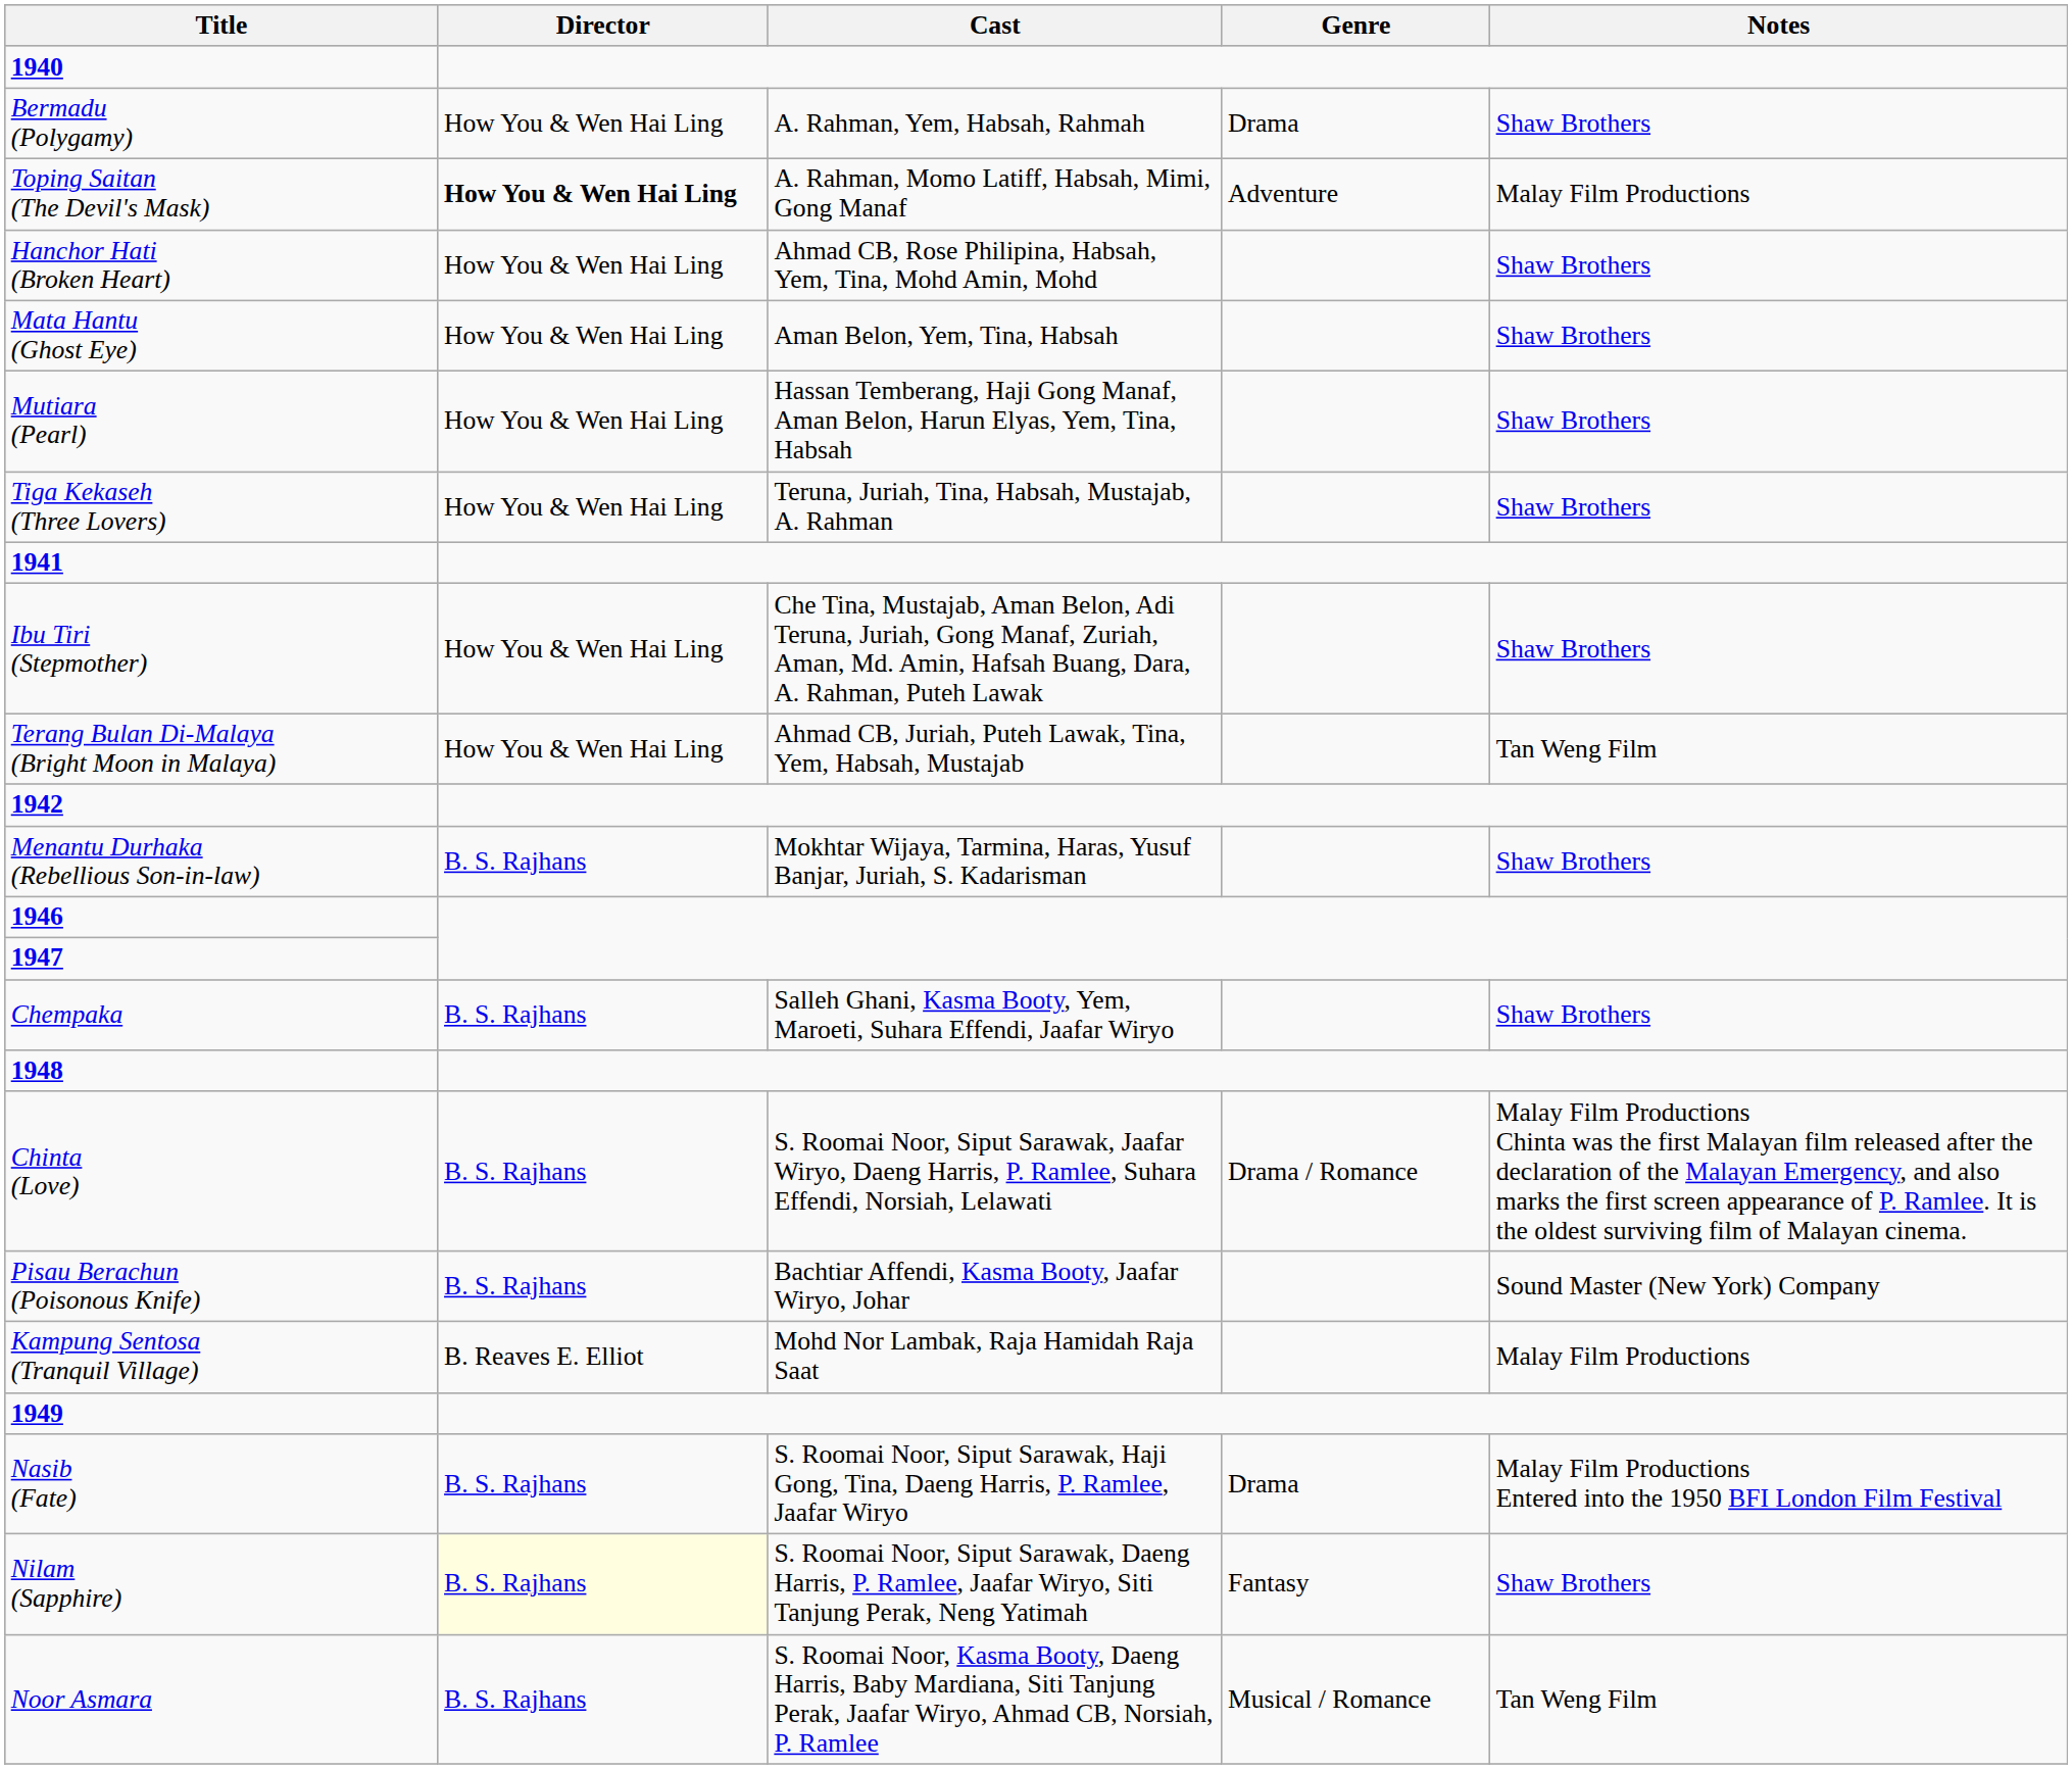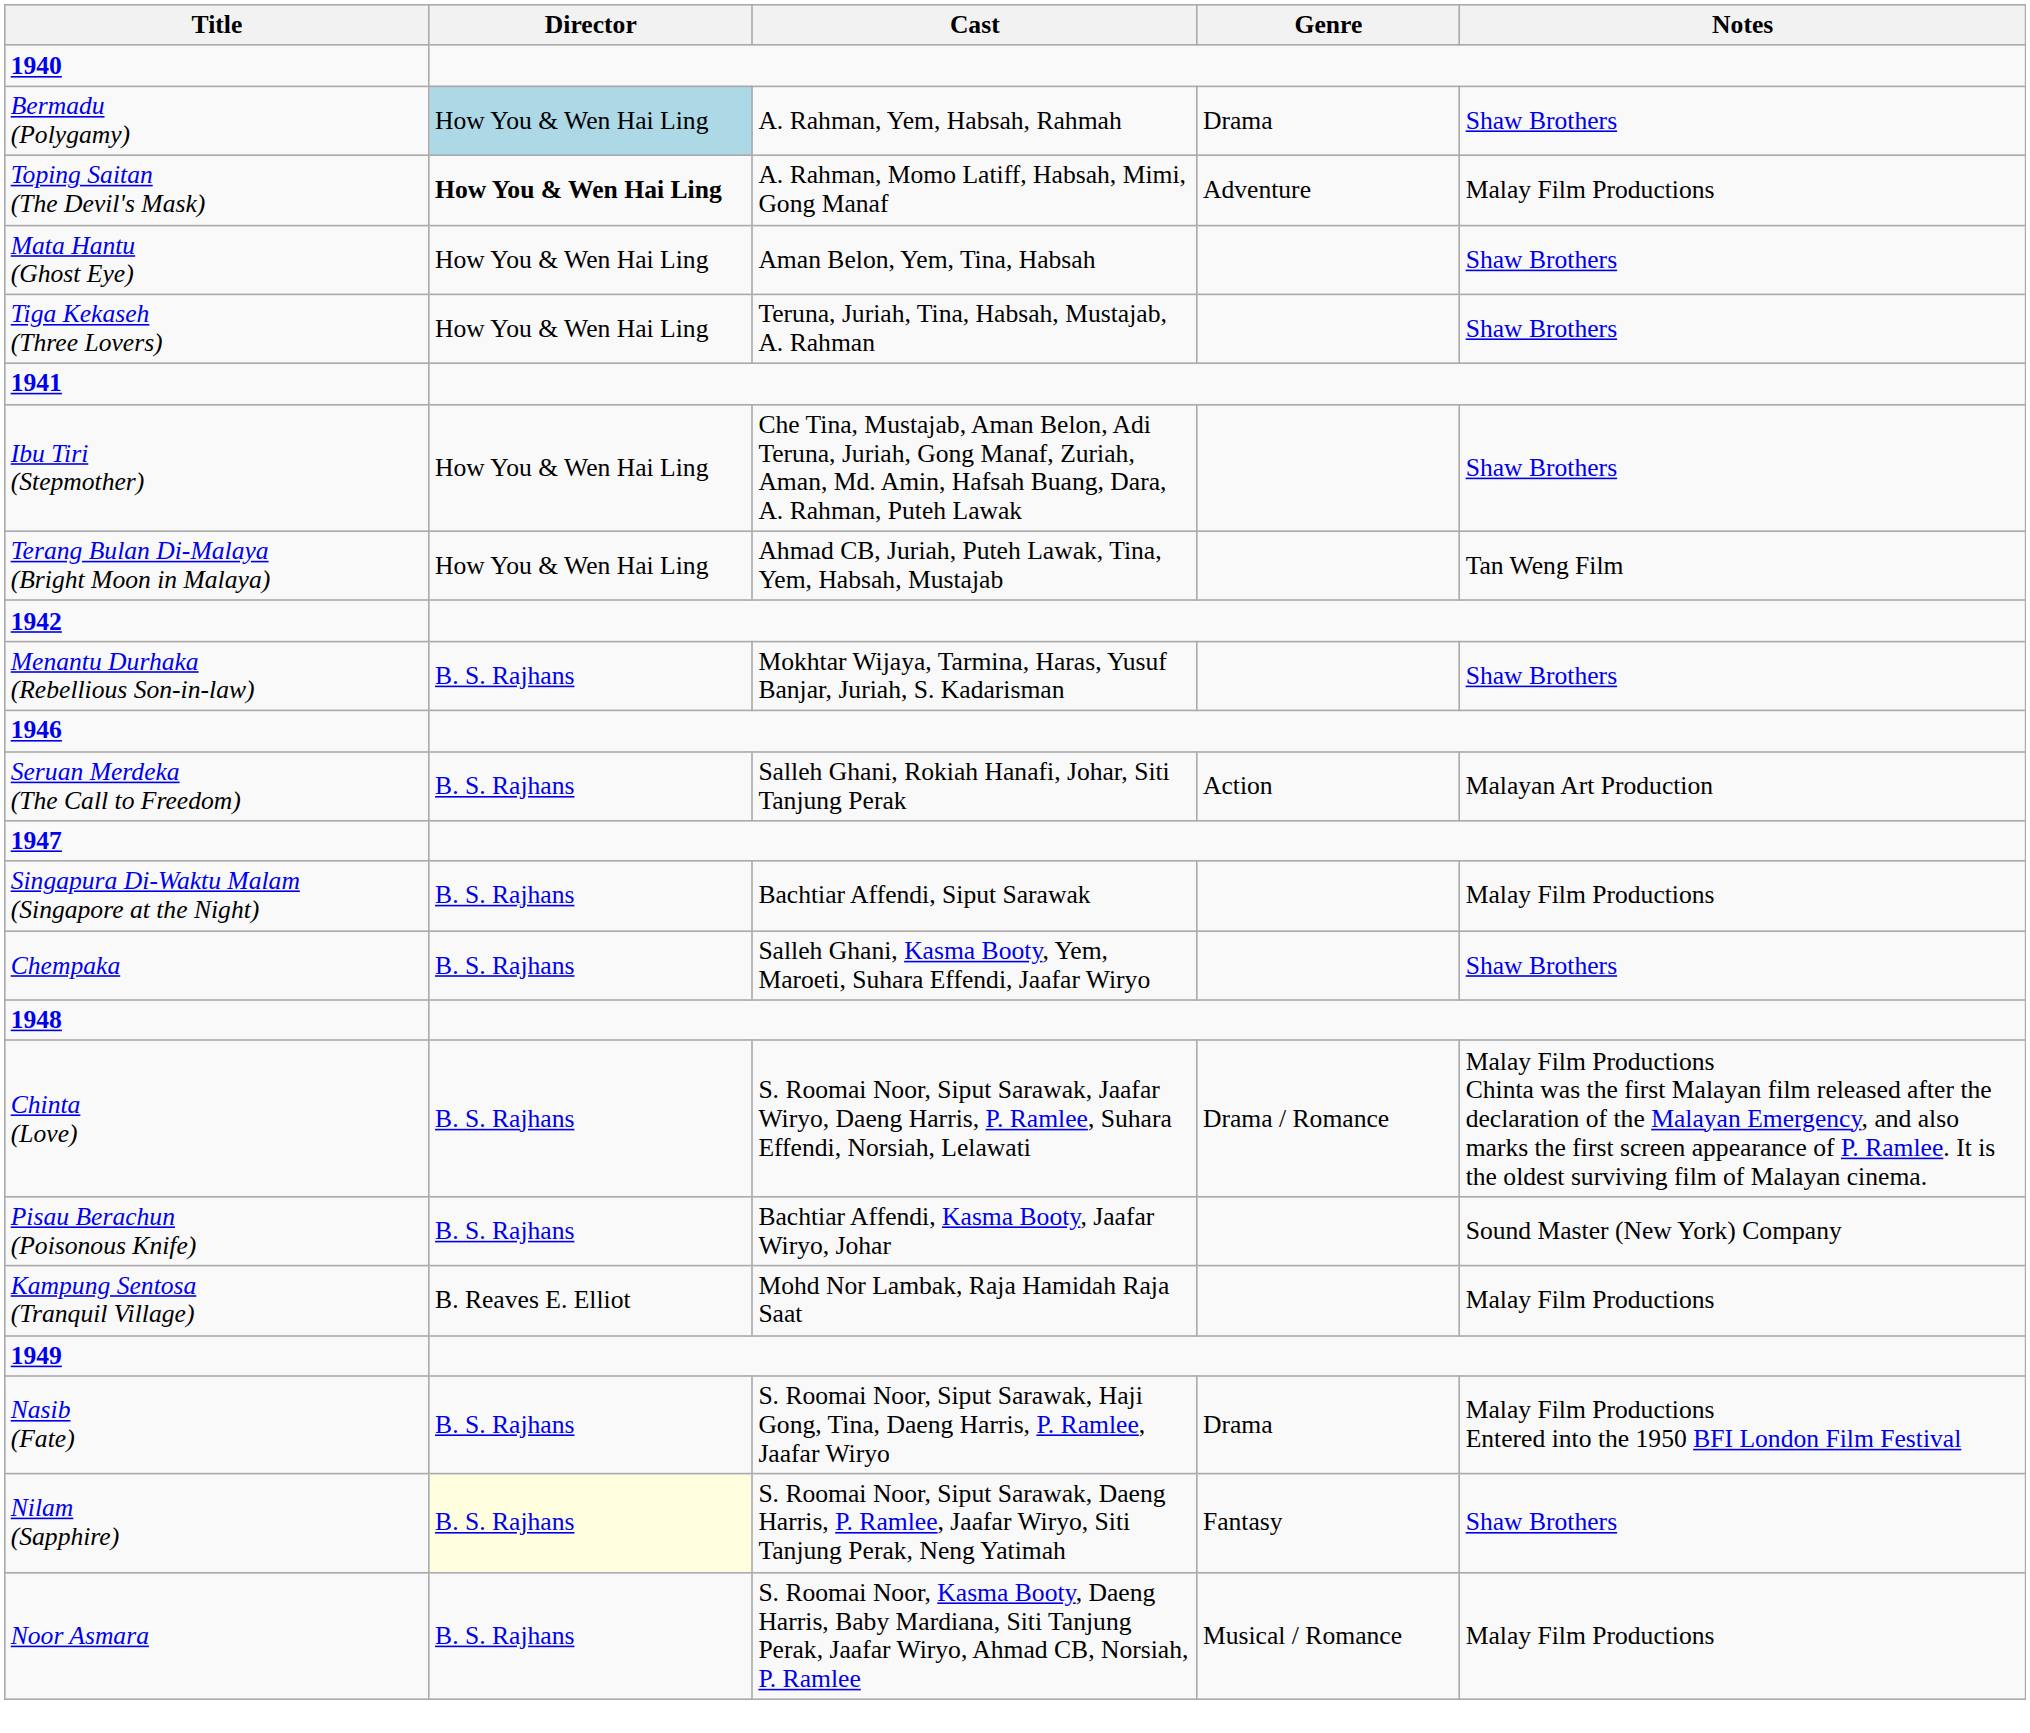 <table class="wikitable" width= "100%">
 <tr>
 <th width=21%>Title</th>
 <th width=16%>Director</th>
 <th width=22%>Cast</th>
 <th width=13%>Genre</th>
 <th width=28%>Notes</th>
 </tr>
 <tr>
 <td><strong><a href='#'>1940</a></strong></td>
 </tr>
 <tr>
 <td><em><a href='#'>Bermadu</a><br>(Polygamy)</em></td>
-<td>How You & Wen Hai Ling</td>
+<td style="background: lightblue;">How You & Wen Hai Ling</td>
 <td>A. Rahman, Yem, Habsah, Rahmah</td>
 <td>Drama</td>
 <td><a href='#'>Shaw Brothers</a></td>
 </tr>
 <tr>
 <td><em><a href='#'>Toping Saitan</a><br>(The Devil's Mask)</em></td>
 <td><strong>How You & Wen Hai Ling</strong></td>
 <td>A. Rahman, Momo Latiff, Habsah, Mimi, Gong Manaf</td>
 <td>Adventure</td>
 <td>Malay Film Productions</td>
 </tr>
 <tr>
-<td><em><a href='#'>Hanchor Hati</a><br>(Broken Heart)</em></td>
-<td>How You & Wen Hai Ling</td>
-<td>Ahmad CB, Rose Philipina, Habsah, Yem, Tina, Mohd Amin, Mohd</td>
-<td></td>
-<td><a href='#'>Shaw Brothers</a></td>
-</tr>
-<tr>
 <td><em><a href='#'>Mata Hantu</a><br>(Ghost Eye)</em></td>
 <td>How You & Wen Hai Ling</td>
 <td>Aman Belon, Yem, Tina, Habsah</td>
-<td></td>
-<td><a href='#'>Shaw Brothers</a></td>
-</tr>
-<tr>
-<td><em><a href='#'>Mutiara</a><br>(Pearl)</em></td>
-<td>How You & Wen Hai Ling</td>
-<td>Hassan Temberang, Haji Gong Manaf, Aman Belon, Harun Elyas, Yem, Tina, Habsah</td>
 <td></td>
 <td><a href='#'>Shaw Brothers</a></td>
 </tr>
 <tr>
 <td><em><a href='#'>Tiga Kekaseh</a><br>(Three Lovers)</em></td>
 <td>How You & Wen Hai Ling</td>
 <td>Teruna, Juriah, Tina, Habsah, Mustajab, A. Rahman</td>
 <td></td>
 <td><a href='#'>Shaw Brothers</a></td>
 </tr>
 <tr>
 <td><strong><a href='#'>1941</a></strong></td>
 </tr>
 <tr>
 <td><em><a href='#'>Ibu Tiri</a><br>(Stepmother)</em></td>
 <td>How You & Wen Hai Ling</td>
 <td>Che Tina, Mustajab, Aman Belon, Adi Teruna, Juriah, Gong Manaf, Zuriah, Aman, Md. Amin, Hafsah Buang, Dara, A. Rahman, Puteh Lawak</td>
 <td></td>
 <td><a href='#'>Shaw Brothers</a></td>
 </tr>
 <tr>
 <td><em><a href='#'>Terang Bulan Di-Malaya</a><br>(Bright Moon in Malaya)</em></td>
 <td>How You & Wen Hai Ling</td>
 <td>Ahmad CB, Juriah, Puteh Lawak, Tina, Yem, Habsah, Mustajab</td>
 <td></td>
 <td>Tan Weng Film</td>
 </tr>
 <tr>
 <td><strong><a href='#'>1942</a></strong></td>
 </tr>
 <tr>
 <td><em><a href='#'>Menantu Durhaka</a><br>(Rebellious Son-in-law)</em></td>
 <td><a href='#'>B. S. Rajhans</a></td>
 <td>Mokhtar Wijaya, Tarmina, Haras, Yusuf Banjar, Juriah, S. Kadarisman</td>
 <td></td>
 <td><a href='#'>Shaw Brothers</a></td>
 </tr>
 <tr>
 <td><strong><a href='#'>1946</a></strong></td>
 </tr>
 <tr>
+<td><em><a href='#'>Seruan Merdeka</a><br>(The Call to Freedom)</em></td>
+<td><a href='#'>B. S. Rajhans</a></td>
+<td>Salleh Ghani, Rokiah Hanafi, Johar, Siti Tanjung Perak</td>
+<td>Action</td>
+<td>Malayan Art Production</td>
+</tr>
+<tr>
 <td><strong><a href='#'>1947</a></strong></td>
+</tr>
+<tr>
+<td><em><a href='#'>Singapura Di-Waktu Malam</a><br>(Singapore at the Night)</em></td>
+<td><a href='#'>B. S. Rajhans</a></td>
+<td>Bachtiar Affendi, Siput Sarawak</td>
+<td></td>
+<td>Malay Film Productions</td>
 </tr>
 <tr>
 <td><em><a href='#'>Chempaka</a></em></td>
 <td><a href='#'>B. S. Rajhans</a></td>
 <td>Salleh Ghani, <a href='#'>Kasma Booty</a>, Yem, Maroeti, Suhara Effendi, Jaafar Wiryo</td>
 <td></td>
 <td><a href='#'>Shaw Brothers</a></td>
 </tr>
 <tr>
 <td><strong><a href='#'>1948</a></strong></td>
 </tr>
 <tr>
 <td><em><a href='#'>Chinta</a><br>(Love)</em></td>
 <td><a href='#'>B. S. Rajhans</a></td>
 <td>S. Roomai Noor, Siput Sarawak, Jaafar Wiryo, Daeng Harris, <a href='#'>P. Ramlee</a>, Suhara Effendi, Norsiah, Lelawati</td>
 <td>Drama / Romance</td>
 <td>Malay Film Productions<br>Chinta was the first Malayan film released after the declaration of the <a href='#'>Malayan Emergency</a>, and also marks the first screen appearance of <a href='#'>P. Ramlee</a>. It is the oldest surviving film of Malayan cinema.</td>
 </tr>
 <tr>
 <td><em><a href='#'>Pisau Berachun</a><br>(Poisonous Knife)</em></td>
 <td><a href='#'>B. S. Rajhans</a></td>
 <td>Bachtiar Affendi, <a href='#'>Kasma Booty</a>, Jaafar Wiryo, Johar</td>
 <td></td>
 <td>Sound Master (New York) Company</td>
 </tr>
 <tr>
 <td><em><a href='#'>Kampung Sentosa</a><br>(Tranquil Village)</em></td>
 <td>B. Reaves E. Elliot</td>
 <td>Mohd Nor Lambak, Raja Hamidah Raja Saat</td>
 <td></td>
 <td>Malay Film Productions</td>
 </tr>
 <tr>
 <td><strong><a href='#'>1949</a></strong></td>
 </tr>
 <tr>
 <td><em><a href='#'>Nasib</a><br>(Fate)</em></td>
 <td><a href='#'>B. S. Rajhans</a></td>
 <td>S. Roomai Noor, Siput Sarawak, Haji Gong, Tina, Daeng Harris, <a href='#'>P. Ramlee</a>, Jaafar Wiryo</td>
 <td>Drama</td>
 <td>Malay Film Productions<br>Entered into the 1950 <a href='#'>BFI London Film Festival</a></td>
 </tr>
 <tr>
 <td><em><a href='#'>Nilam</a><br>(Sapphire)</em></td>
 <td style="background: lightyellow;"><a href='#'>B. S. Rajhans</a></td>
 <td>S. Roomai Noor, Siput Sarawak, Daeng Harris, <a href='#'>P. Ramlee</a>, Jaafar Wiryo, Siti Tanjung Perak, Neng Yatimah</td>
 <td>Fantasy</td>
 <td><a href='#'>Shaw Brothers</a></td>
 </tr>
 <tr>
 <td><em><a href='#'>Noor Asmara</a></em></td>
 <td><a href='#'>B. S. Rajhans</a></td>
 <td>S. Roomai Noor, <a href='#'>Kasma Booty</a>, Daeng Harris, Baby Mardiana, Siti Tanjung Perak, Jaafar Wiryo, Ahmad CB, Norsiah, <a href='#'>P. Ramlee</a></td>
 <td>Musical / Romance</td>
-<td>Tan Weng Film</td>
+<td>Malay Film Productions</td>
 </tr>
 </table>
